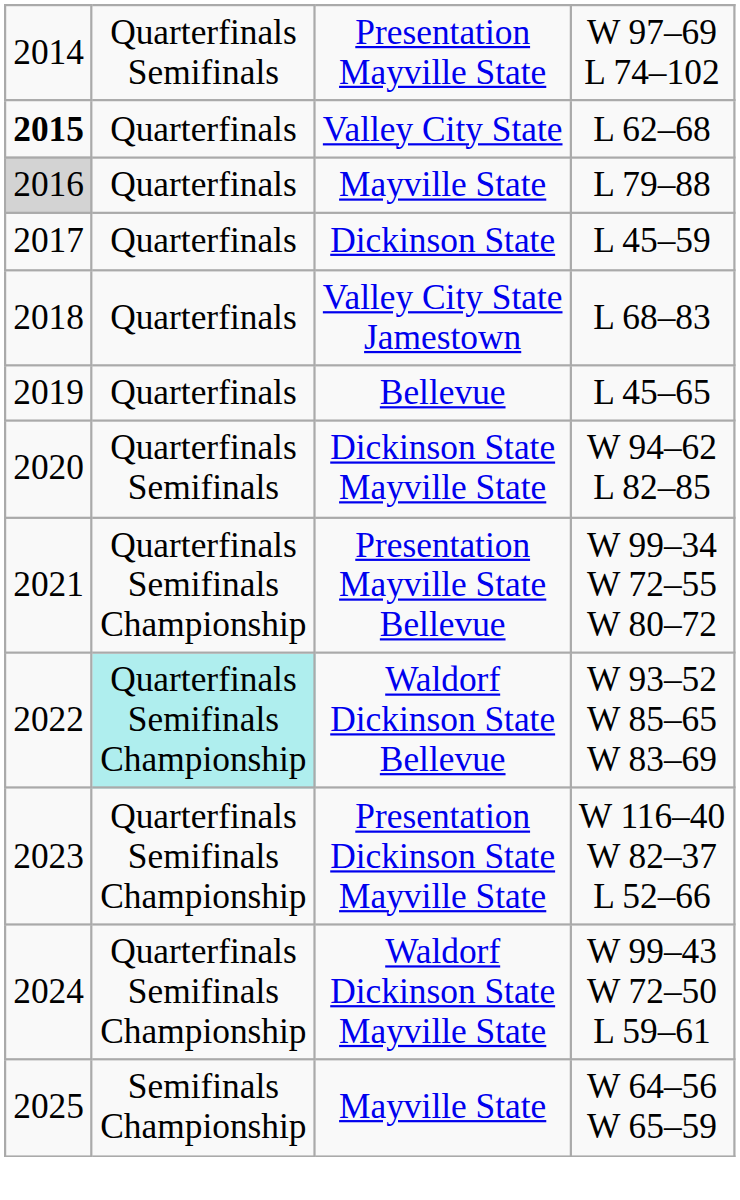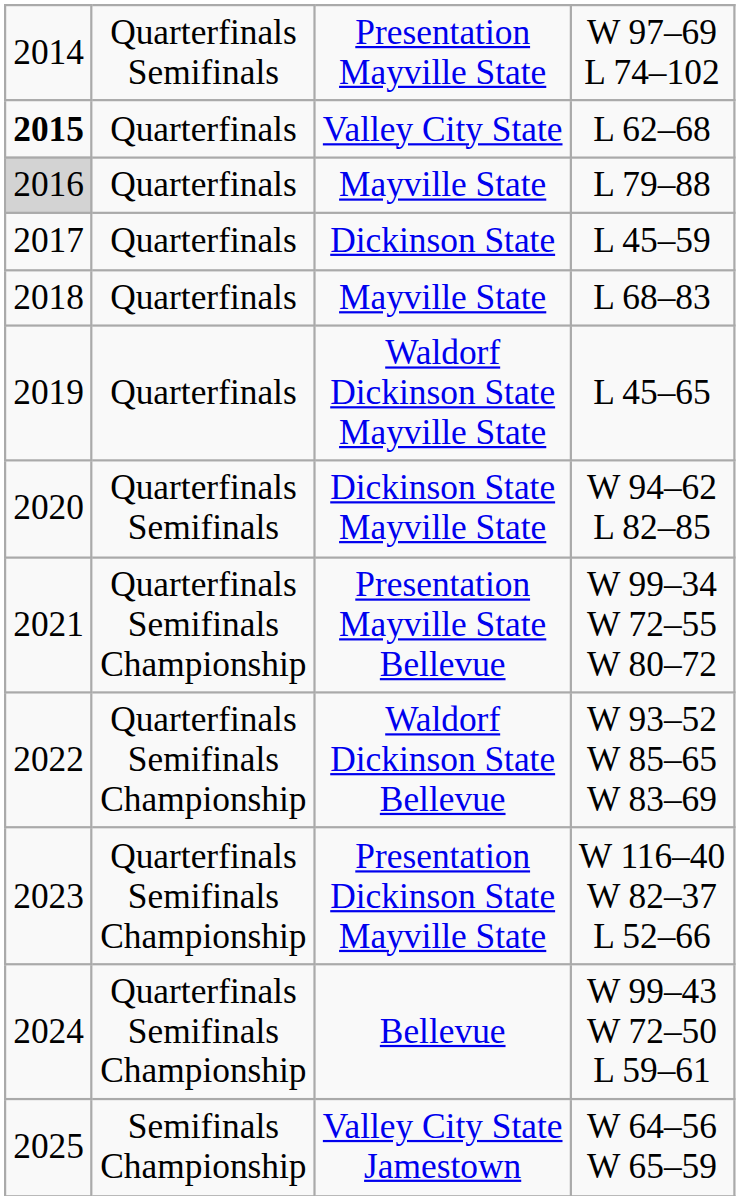 <table class="wikitable">
 <tr align="center">
 <td>2014</td>
 <td>Quarterfinals<br>Semifinals</td>
 <td><a href='#'>Presentation</a><br><a href='#'>Mayville State</a></td>
 <td>W 97–69<br>L 74–102</td>
 </tr>
 <tr align="center">
 <td><strong>2015</strong></td>
 <td>Quarterfinals</td>
 <td><a href='#'>Valley City State</a></td>
 <td>L 62–68</td>
 </tr>
 <tr align="center">
 <td style="background: lightgrey;">2016</td>
 <td>Quarterfinals</td>
 <td><a href='#'>Mayville State</a></td>
 <td>L 79–88</td>
 </tr>
 <tr align="center">
 <td>2017</td>
 <td>Quarterfinals</td>
 <td><a href='#'>Dickinson State</a></td>
 <td>L 45–59</td>
 </tr>
 <tr align="center">
 <td>2018</td>
 <td>Quarterfinals</td>
-<td><a href='#'>Valley City State</a><br><a href='#'>Jamestown</a></td>
+<td><a href='#'>Mayville State</a></td>
 <td>L 68–83</td>
 </tr>
 <tr align="center">
 <td>2019</td>
 <td>Quarterfinals</td>
-<td><a href='#'>Bellevue</a></td>
+<td><a href='#'>Waldorf</a><br><a href='#'>Dickinson State</a><br><a href='#'>Mayville State</a></td>
 <td>L 45–65</td>
 </tr>
 <tr align="center">
 <td>2020</td>
 <td>Quarterfinals<br>Semifinals</td>
 <td><a href='#'>Dickinson State</a><br><a href='#'>Mayville State</a></td>
 <td>W 94–62<br>L 82–85</td>
 </tr>
 <tr align="center">
 <td>2021</td>
 <td>Quarterfinals<br>Semifinals<br>Championship</td>
 <td><a href='#'>Presentation</a><br><a href='#'>Mayville State</a><br><a href='#'>Bellevue</a></td>
 <td>W 99–34<br>W 72–55<br>W 80–72</td>
 </tr>
 <tr align="center">
 <td>2022</td>
-<td style="background: paleturquoise;">Quarterfinals<br>Semifinals<br>Championship</td>
+<td>Quarterfinals<br>Semifinals<br>Championship</td>
 <td><a href='#'>Waldorf</a><br><a href='#'>Dickinson State</a><br><a href='#'>Bellevue</a></td>
 <td>W 93–52<br>W 85–65<br>W 83–69</td>
 </tr>
 <tr align="center">
 <td>2023</td>
 <td>Quarterfinals<br>Semifinals<br>Championship</td>
 <td><a href='#'>Presentation</a><br><a href='#'>Dickinson State</a><br><a href='#'>Mayville State</a></td>
 <td>W 116–40<br>W 82–37<br>L 52–66</td>
 </tr>
 <tr align="center">
 <td>2024</td>
 <td>Quarterfinals<br>Semifinals<br>Championship</td>
-<td><a href='#'>Waldorf</a><br><a href='#'>Dickinson State</a><br><a href='#'>Mayville State</a></td>
+<td><a href='#'>Bellevue</a></td>
 <td>W 99–43<br>W 72–50<br>L 59–61</td>
 </tr>
 <tr align="center">
 <td>2025</td>
 <td>Semifinals<br>Championship</td>
-<td><a href='#'>Mayville State</a></td>
+<td><a href='#'>Valley City State</a><br><a href='#'>Jamestown</a></td>
 <td>W 64–56<br>W 65–59</td>
 </tr>
 </table>
